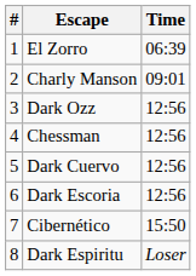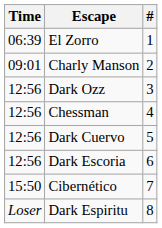 <table style="font-size: 85%" class="wikitable">
 <tr>
+<th><strong>Time</strong></th>
+<th><strong>Escape</strong></th>
 <th><strong>#</strong></th>
-<th><strong>Escape</strong></th>
-<th><strong>Time</strong></th>
 </tr>
 <tr>
+<td>06:39</td>
+<td>El Zorro</td>
 <td>1</td>
-<td>El Zorro</td>
-<td>06:39</td>
 </tr>
 <tr>
+<td>09:01</td>
+<td>Charly Manson</td>
 <td>2</td>
-<td>Charly Manson</td>
-<td>09:01</td>
 </tr>
 <tr>
+<td>12:56</td>
+<td>Dark Ozz</td>
 <td>3</td>
-<td>Dark Ozz</td>
-<td>12:56</td>
 </tr>
 <tr>
+<td>12:56</td>
+<td>Chessman</td>
 <td>4</td>
-<td>Chessman</td>
-<td>12:56</td>
 </tr>
 <tr>
+<td>12:56</td>
+<td>Dark Cuervo</td>
 <td>5</td>
-<td>Dark Cuervo</td>
-<td>12:56</td>
 </tr>
 <tr>
+<td>12:56</td>
+<td>Dark Escoria</td>
 <td>6</td>
-<td>Dark Escoria</td>
-<td>12:56</td>
 </tr>
 <tr>
+<td>15:50</td>
+<td>Cibernético</td>
 <td>7</td>
-<td>Cibernético</td>
-<td>15:50</td>
 </tr>
 <tr>
+<td><em>Loser</em></td>
+<td>Dark Espiritu</td>
 <td>8</td>
-<td>Dark Espiritu</td>
-<td><em>Loser</em></td>
 </tr>
 </table>
